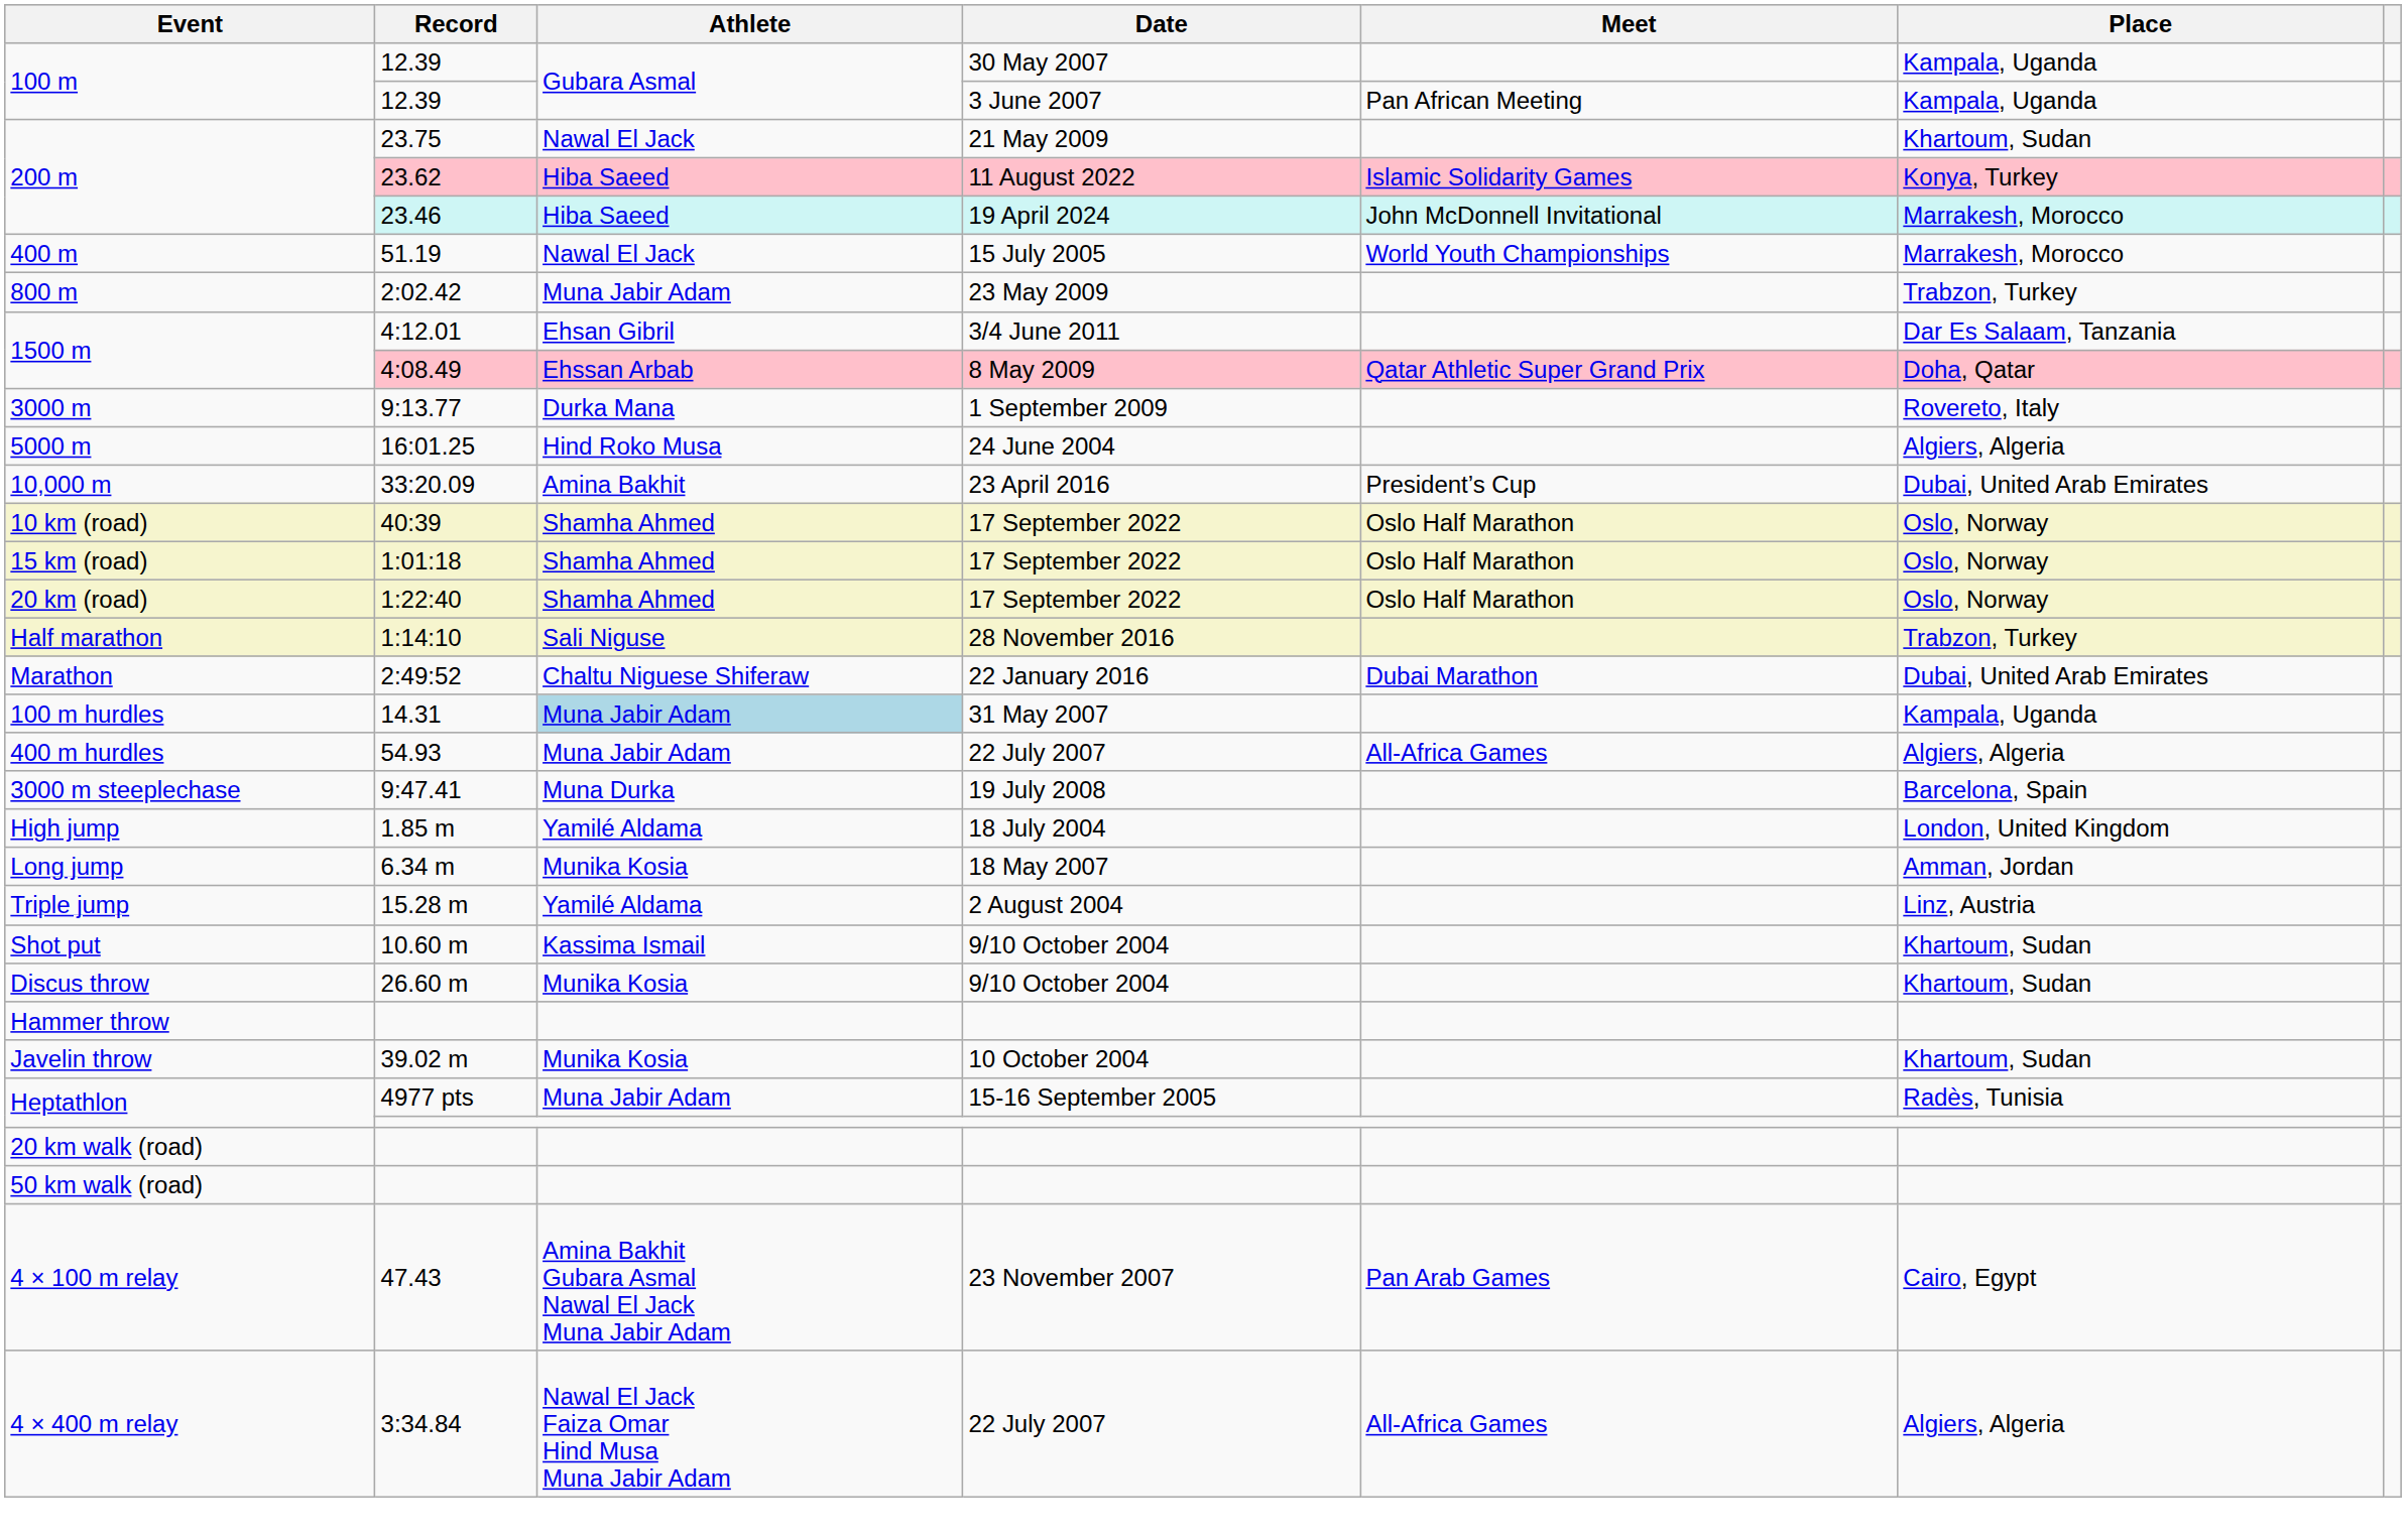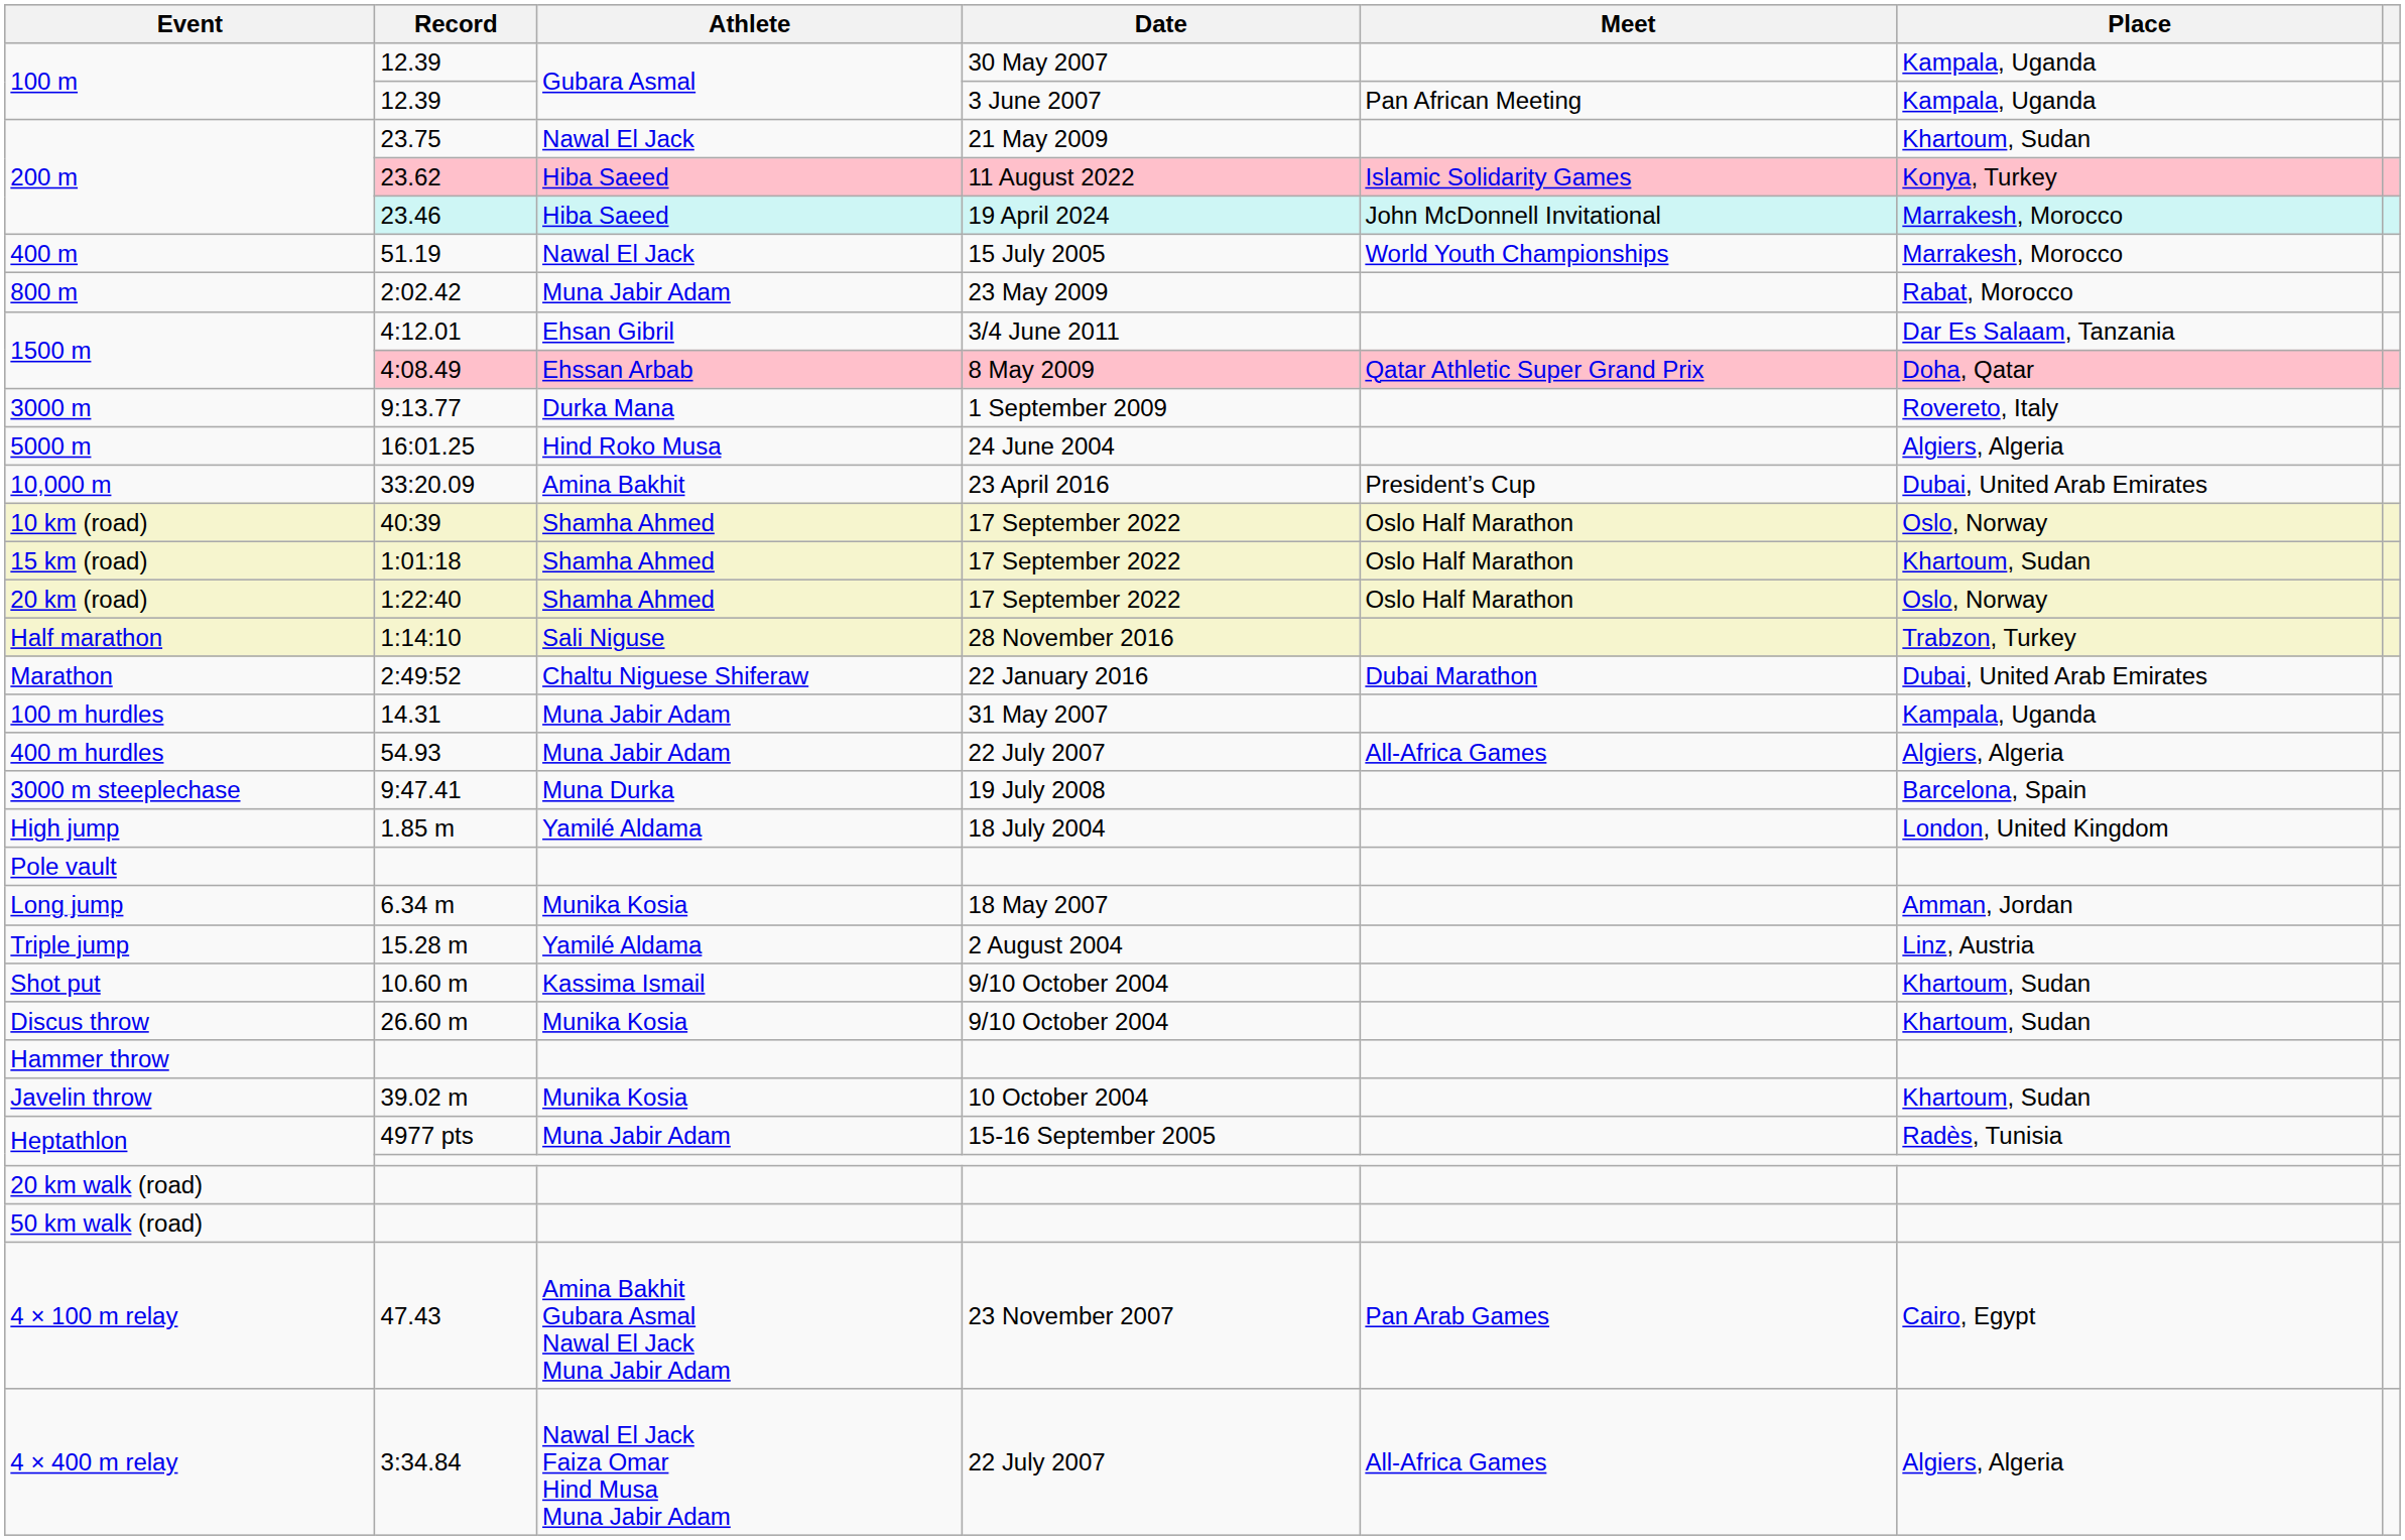 <table class="wikitable" style="font-size:95%; width: 95%;">
 <tr>
 <th>Event</th>
 <th>Record</th>
 <th>Athlete</th>
 <th>Date</th>
 <th>Meet</th>
 <th>Place</th>
 <th></th>
 </tr>
 <tr>
 <td rowspan=2><a href='#'>100 m</a></td>
 <td>12.39</td>
 <td rowspan=2><a href='#'>Gubara Asmal</a></td>
 <td>30 May 2007</td>
 <td></td>
 <td><a href='#'>Kampala</a>, Uganda</td>
 <td></td>
 </tr>
 <tr>
 <td>12.39 </td>
 <td>3 June 2007</td>
 <td>Pan African Meeting</td>
 <td><a href='#'>Kampala</a>, Uganda</td>
 <td></td>
 </tr>
 <tr>
 <td rowspan=3><a href='#'>200 m</a></td>
 <td>23.75</td>
 <td><a href='#'>Nawal El Jack</a></td>
 <td>21 May 2009</td>
 <td></td>
 <td><a href='#'>Khartoum</a>, Sudan</td>
 <td></td>
 </tr>
 <tr style="background:pink">
 <td>23.62 </td>
 <td><a href='#'>Hiba Saeed</a></td>
 <td>11 August 2022</td>
 <td><a href='#'>Islamic Solidarity Games</a></td>
 <td><a href='#'>Konya</a>, Turkey</td>
 <td></td>
 </tr>
 <tr bgcolor="#CEF6F5">
 <td>23.46 </td>
 <td><a href='#'>Hiba Saeed</a></td>
 <td>19 April 2024</td>
 <td>John McDonnell Invitational</td>
 <td><a href='#'>Marrakesh</a>, Morocco</td>
 <td></td>
 </tr>
 <tr>
 <td><a href='#'>400 m</a></td>
 <td>51.19</td>
 <td><a href='#'>Nawal El Jack</a></td>
 <td>15 July 2005</td>
 <td><a href='#'>World Youth Championships</a></td>
 <td><a href='#'>Marrakesh</a>, Morocco</td>
 <td></td>
 </tr>
 <tr>
 <td><a href='#'>800 m</a></td>
 <td>2:02.42</td>
 <td><a href='#'>Muna Jabir Adam</a></td>
 <td>23 May 2009</td>
 <td></td>
-<td><a href='#'>Trabzon</a>, Turkey</td>
+<td><a href='#'>Rabat</a>, Morocco</td>
 <td></td>
 </tr>
 <tr>
 <td rowspan=2><a href='#'>1500 m</a></td>
 <td>4:12.01</td>
 <td><a href='#'>Ehsan Gibril</a></td>
 <td>3/4 June 2011</td>
 <td></td>
 <td><a href='#'>Dar Es Salaam</a>, Tanzania</td>
 <td></td>
 </tr>
 <tr style="background:pink">
 <td>4:08.49</td>
 <td><a href='#'>Ehssan Arbab</a></td>
 <td>8 May 2009</td>
 <td><a href='#'>Qatar Athletic Super Grand Prix</a></td>
 <td><a href='#'>Doha</a>, Qatar</td>
 <td></td>
 </tr>
 <tr>
 <td><a href='#'>3000 m</a></td>
 <td>9:13.77</td>
 <td><a href='#'>Durka Mana</a></td>
 <td>1 September 2009</td>
 <td></td>
 <td><a href='#'>Rovereto</a>, Italy</td>
 <td></td>
 </tr>
 <tr>
 <td><a href='#'>5000 m</a></td>
 <td>16:01.25</td>
 <td><a href='#'>Hind Roko Musa</a></td>
 <td>24 June 2004</td>
 <td></td>
 <td><a href='#'>Algiers</a>, Algeria</td>
 <td></td>
 </tr>
 <tr>
 <td><a href='#'>10,000 m</a></td>
 <td>33:20.09</td>
 <td><a href='#'>Amina Bakhit</a></td>
 <td>23 April 2016</td>
 <td>President’s Cup</td>
 <td><a href='#'>Dubai</a>, United Arab Emirates</td>
 <td></td>
 </tr>
 <tr style="background:#f6F5CE;">
 <td><a href='#'>10 km</a> (road)</td>
 <td>40:39</td>
 <td><a href='#'>Shamha Ahmed</a></td>
 <td>17 September 2022</td>
 <td>Oslo Half Marathon</td>
 <td><a href='#'>Oslo</a>, Norway</td>
 <td></td>
 </tr>
 <tr style="background:#f6F5CE;">
 <td><a href='#'>15 km</a> (road)</td>
 <td>1:01:18</td>
 <td><a href='#'>Shamha Ahmed</a></td>
 <td>17 September 2022</td>
 <td>Oslo Half Marathon</td>
-<td><a href='#'>Oslo</a>, Norway</td>
+<td><a href='#'>Khartoum</a>, Sudan</td>
 <td></td>
 </tr>
 <tr style="background:#f6F5CE;">
 <td><a href='#'>20 km</a> (road)</td>
 <td>1:22:40</td>
 <td><a href='#'>Shamha Ahmed</a></td>
 <td>17 September 2022</td>
 <td>Oslo Half Marathon</td>
 <td><a href='#'>Oslo</a>, Norway</td>
 <td></td>
 </tr>
 <tr style="background:#f6F5CE;">
 <td><a href='#'>Half marathon</a></td>
 <td>1:14:10</td>
 <td><a href='#'>Sali Niguse</a></td>
 <td>28 November 2016</td>
 <td></td>
 <td><a href='#'>Trabzon</a>, Turkey</td>
 <td></td>
 </tr>
 <tr>
 <td><a href='#'>Marathon</a></td>
 <td>2:49:52</td>
 <td><a href='#'>Chaltu Niguese Shiferaw</a></td>
 <td>22 January 2016</td>
 <td><a href='#'>Dubai Marathon</a></td>
 <td><a href='#'>Dubai</a>, United Arab Emirates</td>
 <td></td>
 </tr>
 <tr>
 <td><a href='#'>100 m hurdles</a></td>
 <td>14.31</td>
-<td style="background: lightblue;"><a href='#'>Muna Jabir Adam</a></td>
+<td><a href='#'>Muna Jabir Adam</a></td>
 <td>31 May 2007</td>
 <td></td>
 <td><a href='#'>Kampala</a>, Uganda</td>
 <td></td>
 </tr>
 <tr>
 <td><a href='#'>400 m hurdles</a></td>
 <td>54.93</td>
 <td><a href='#'>Muna Jabir Adam</a></td>
 <td>22 July 2007</td>
 <td><a href='#'>All-Africa Games</a></td>
 <td><a href='#'>Algiers</a>, Algeria</td>
 <td></td>
 </tr>
 <tr>
 <td><a href='#'>3000 m steeplechase</a></td>
 <td>9:47.41</td>
 <td><a href='#'>Muna Durka</a></td>
 <td>19 July 2008</td>
 <td></td>
 <td><a href='#'>Barcelona</a>, Spain</td>
 <td></td>
 </tr>
 <tr>
 <td><a href='#'>High jump</a></td>
 <td>1.85 m</td>
 <td><a href='#'>Yamilé Aldama</a></td>
 <td>18 July 2004</td>
 <td></td>
 <td><a href='#'>London</a>, United Kingdom</td>
+<td></td>
+</tr>
+<tr>
+<td><a href='#'>Pole vault</a></td>
+<td></td>
+<td></td>
+<td></td>
+<td></td>
+<td></td>
 <td></td>
 </tr>
 <tr>
 <td><a href='#'>Long jump</a></td>
 <td>6.34 m </td>
 <td><a href='#'>Munika Kosia</a></td>
 <td>18 May 2007</td>
 <td></td>
 <td><a href='#'>Amman</a>, Jordan</td>
 <td></td>
 </tr>
 <tr>
 <td><a href='#'>Triple jump</a></td>
 <td>15.28 m </td>
 <td><a href='#'>Yamilé Aldama</a></td>
 <td>2 August 2004</td>
 <td></td>
 <td><a href='#'>Linz</a>, Austria</td>
 <td></td>
 </tr>
 <tr>
 <td><a href='#'>Shot put</a></td>
 <td>10.60 m</td>
 <td><a href='#'>Kassima Ismail</a></td>
 <td>9/10 October 2004</td>
 <td></td>
 <td><a href='#'>Khartoum</a>, Sudan</td>
 <td></td>
 </tr>
 <tr>
 <td><a href='#'>Discus throw</a></td>
 <td>26.60 m</td>
 <td><a href='#'>Munika Kosia</a></td>
 <td>9/10 October 2004</td>
 <td></td>
 <td><a href='#'>Khartoum</a>, Sudan</td>
 <td></td>
 </tr>
 <tr>
 <td><a href='#'>Hammer throw</a></td>
 <td></td>
 <td></td>
 <td></td>
 <td></td>
 <td></td>
 <td></td>
 </tr>
 <tr>
 <td><a href='#'>Javelin throw</a></td>
 <td>39.02 m</td>
 <td><a href='#'>Munika Kosia</a></td>
 <td>10 October 2004</td>
 <td></td>
 <td><a href='#'>Khartoum</a>, Sudan</td>
 <td></td>
 </tr>
 <tr>
 <td rowspan=2><a href='#'>Heptathlon</a></td>
 <td>4977 pts</td>
 <td><a href='#'>Muna Jabir Adam</a></td>
 <td>15-16 September 2005</td>
 <td></td>
 <td><a href='#'>Radès</a>, Tunisia</td>
 <td></td>
 </tr>
 <tr>
 <td colspan=5></td>
 <td></td>
 </tr>
 <tr>
 <td><a href='#'>20 km walk</a> (road)</td>
 <td></td>
 <td></td>
 <td></td>
 <td></td>
 <td></td>
 <td></td>
 </tr>
 <tr>
 <td><a href='#'>50 km walk</a> (road)</td>
 <td></td>
 <td></td>
 <td></td>
 <td></td>
 <td></td>
 <td></td>
 </tr>
 <tr>
 <td><a href='#'>4 × 100 m relay</a></td>
 <td>47.43</td>
 <td><br><a href='#'>Amina Bakhit</a><br><a href='#'>Gubara Asmal</a><br><a href='#'>Nawal El Jack</a><br><a href='#'>Muna Jabir Adam</a></td>
 <td>23 November 2007</td>
 <td><a href='#'>Pan Arab Games</a></td>
 <td><a href='#'>Cairo</a>, Egypt</td>
 <td></td>
 </tr>
 <tr>
 <td><a href='#'>4 × 400 m relay</a></td>
 <td>3:34.84</td>
 <td><br><a href='#'>Nawal El Jack</a><br><a href='#'>Faiza Omar</a><br><a href='#'>Hind Musa</a><br><a href='#'>Muna Jabir Adam</a></td>
 <td>22 July 2007</td>
 <td><a href='#'>All-Africa Games</a></td>
 <td><a href='#'>Algiers</a>, Algeria</td>
 <td></td>
 </tr>
 </table>
